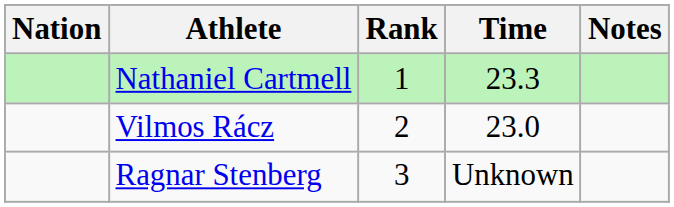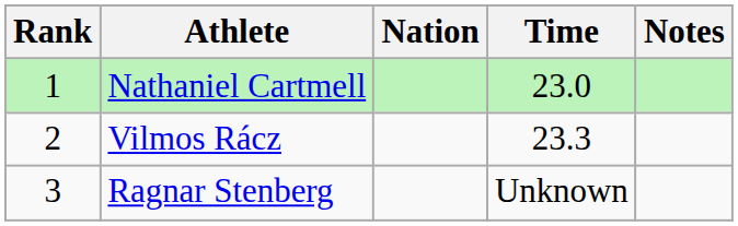 <table class="wikitable sortable" style="text-align:center">
 <tr>
+<th>Rank</th>
+<th>Athlete</th>
 <th>Nation</th>
-<th>Athlete</th>
-<th>Rank</th>
 <th>Time</th>
 <th>Notes</th>
 </tr>
 <tr bgcolor=bbf3bb>
+<td>1</td>
+<td align=left><a href='#'>Nathaniel Cartmell</a></td>
 <td align=left></td>
-<td align=left><a href='#'>Nathaniel Cartmell</a></td>
-<td>1</td>
+<td>23.0</td>
+<td></td>
+</tr>
+<tr>
+<td>2</td>
+<td align=left><a href='#'>Vilmos Rácz</a></td>
+<td align=left></td>
 <td>23.3</td>
 <td></td>
 </tr>
 <tr>
+<td>3</td>
+<td align=left><a href='#'>Ragnar Stenberg</a></td>
 <td align=left></td>
-<td align=left><a href='#'>Vilmos Rácz</a></td>
-<td>2</td>
-<td>23.0</td>
-<td></td>
-</tr>
-<tr>
-<td align=left></td>
-<td align=left><a href='#'>Ragnar Stenberg</a></td>
-<td>3</td>
 <td data-sort-value=30.0>Unknown</td>
 <td></td>
 </tr>
 </table>
